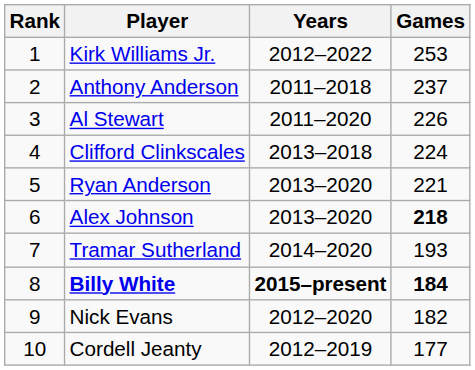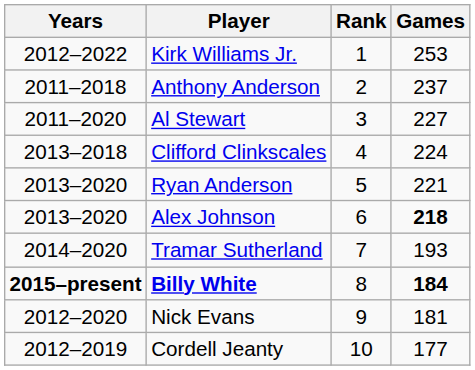 <table class="wikitable" style="font-size:95%;">
 <tr>
+<th align=center>Years</th>
+<th>Player</th>
 <th>Rank</th>
-<th>Player</th>
-<th align=center>Years</th>
 <th>Games</th>
 </tr>
 <tr>
+<td align=center>2012–2022</td>
+<td> <a href='#'>Kirk Williams Jr.</a></td>
 <td align=center>1</td>
-<td> <a href='#'>Kirk Williams Jr.</a></td>
-<td align=center>2012–2022</td>
 <td align=center>253</td>
 </tr>
 <tr>
+<td align=center>2011–2018</td>
+<td> <a href='#'>Anthony Anderson</a></td>
 <td style="text-align:center;">2</td>
-<td> <a href='#'>Anthony Anderson</a></td>
-<td align=center>2011–2018</td>
 <td align=center>237</td>
 </tr>
 <tr>
+<td align=center>2011–2020</td>
+<td> <a href='#'>Al Stewart</a></td>
 <td style="text-align:center;">3</td>
-<td> <a href='#'>Al Stewart</a></td>
-<td align=center>2011–2020</td>
-<td align=center>226</td>
+<td align=center>227</td>
 </tr>
 <tr>
+<td align=center>2013–2018</td>
+<td> <a href='#'>Clifford Clinkscales</a></td>
 <td align=center>4</td>
-<td> <a href='#'>Clifford Clinkscales</a></td>
-<td align=center>2013–2018</td>
 <td align=center>224</td>
 </tr>
 <tr>
+<td align=center>2013–2020</td>
+<td> <a href='#'>Ryan Anderson</a></td>
 <td align=center>5</td>
-<td> <a href='#'>Ryan Anderson</a></td>
-<td align=center>2013–2020</td>
 <td align=center>221</td>
 </tr>
 <tr>
+<td align=center>2013–2020</td>
+<td> <a href='#'>Alex Johnson</a></td>
 <td align=center>6</td>
-<td> <a href='#'>Alex Johnson</a></td>
-<td align=center>2013–2020</td>
 <td align=center><strong>218</strong></td>
 </tr>
 <tr>
+<td align=center>2014–2020</td>
+<td> <a href='#'>Tramar Sutherland</a></td>
 <td align=center>7</td>
-<td> <a href='#'>Tramar Sutherland</a></td>
-<td align=center>2014–2020</td>
 <td align=center>193</td>
 </tr>
 <tr>
+<td align=center><strong>2015–present</strong></td>
+<td>  <strong><a href='#'>Billy White</a></strong></td>
 <td align=center>8</td>
-<td>  <strong><a href='#'>Billy White</a></strong></td>
-<td align=center><strong>2015–present</strong></td>
 <td align=center><strong>184</strong></td>
 </tr>
 <tr>
+<td align=center>2012–2020</td>
+<td> Nick Evans</td>
 <td align=center>9</td>
-<td> Nick Evans</td>
-<td align=center>2012–2020</td>
-<td align=center>182</td>
+<td align=center>181</td>
 </tr>
 <tr>
+<td align=center>2012–2019</td>
+<td> Cordell Jeanty</td>
 <td align=center>10</td>
-<td> Cordell Jeanty</td>
-<td align=center>2012–2019</td>
 <td align=center>177</td>
 </tr>
 </table>
